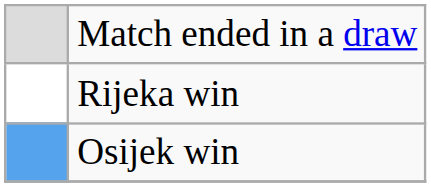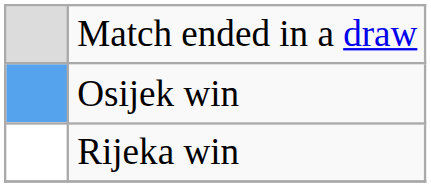 <table class="wikitable">
 <tr>
 <th width="20" style="background-color:#DCDCDC">  </th>
 <td>Match ended in a <a href='#'>draw</a></td>
 </tr>
 <tr>
+<td style="background-color:#54A3EC"></td>
+<td>Osijek win</td>
+</tr>
+<tr>
 <td style="background-color:#FFFFFF"></td>
 <td>Rijeka win</td>
 </tr>
 <tr>
-<td style="background-color:#54A3EC"></td>
-<td>Osijek win</td>
-</tr>
-<tr>
 </tr>
 </table>
